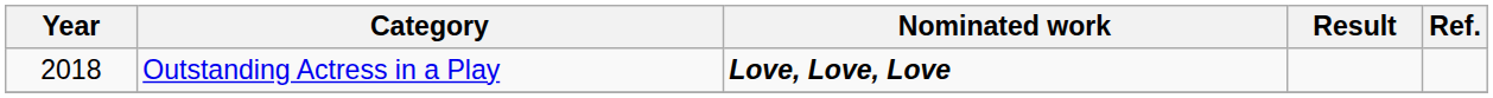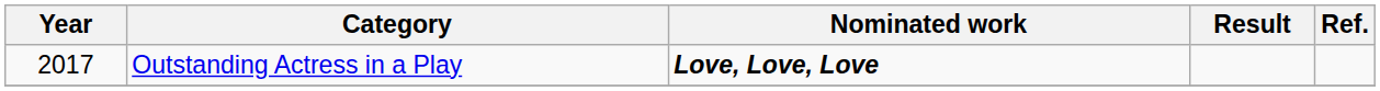 <table class=wikitable>
 <tr>
 <th scope="col" style="width:5em;">Year</th>
 <th scope="col" style="width:26em;">Category</th>
 <th scope="col" style="width:25em;">Nominated work</th>
 <th scope="col" style="width:5em;">Result</th>
 <th>Ref.</th>
 </tr>
 <tr>
-<td style="text-align:center;">2018</td>
+<td style="text-align:center;">2017</td>
 <td><a href='#'>Outstanding Actress in a Play</a></td>
 <td><strong><em>Love, Love, Love</em></strong></td>
 <td></td>
 <td></td>
 </tr>
 <tr>
 </tr>
 </table>
